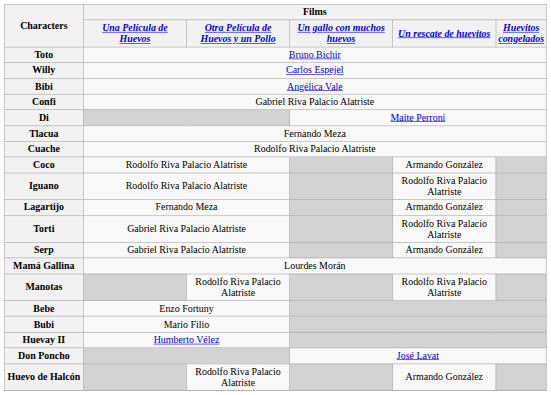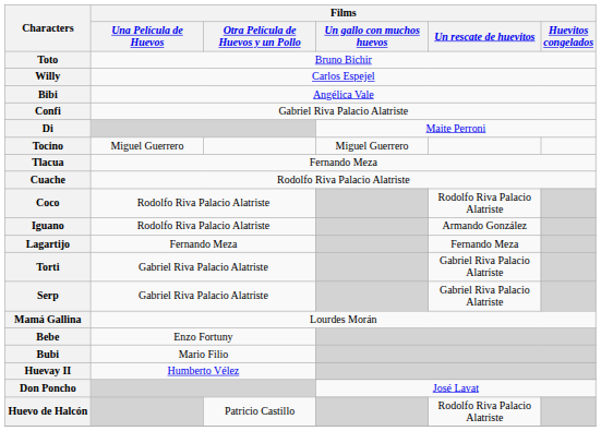 <table class="wikitable"  style="text-align:center; width:99%;">
 <tr>
 <th rowspan="2" style="width:15%;">Characters</th>
 <th colspan="5">Films</th>
 </tr>
 <tr>
 <th style="text-align:center; width:20%;"><em><a href='#'>Una Película de Huevos</a></em></th>
 <th style="text-align:center; width:20%;"><em><a href='#'>Otra Película de Huevos y un Pollo</a></em></th>
 <th style="text-align:center; width:20%;"><em><a href='#'>Un gallo con muchos huevos</a></em></th>
 <th style="text-align:center; width:20%;"><em><a href='#'>Un rescate de huevitos</a></em></th>
 <th style="text-align:center; width:20%;"><em><a href='#'>Huevitos congelados</a></em></th>
 </tr>
 <tr>
 <th>Toto</th>
 <td colspan="5"><a href='#'>Bruno Bichir</a></td>
 </tr>
 <tr>
 <th>Willy</th>
 <td colspan="5"><a href='#'>Carlos Espejel</a></td>
 </tr>
 <tr>
 <th>Bibi</th>
 <td colspan="5"><a href='#'>Angélica Vale</a></td>
 </tr>
 <tr>
 <th>Confi</th>
 <td colspan="5">Gabriel Riva Palacio Alatriste</td>
 </tr>
 <tr>
 <th>Di</th>
 <td colspan="2" style="background:#d3d3d3;"></td>
 <td colspan="3"><a href='#'>Maite Perroni</a></td>
 </tr>
 <tr>
+<th>Tocino</th>
+<td>Miguel Guerrero<br></td>
+<td></td>
+<td>Miguel Guerrero<br></td>
+<td></td>
+<td></td>
+</tr>
+<tr>
 <th>Tlacua</th>
 <td colspan="5">Fernando Meza</td>
 </tr>
 <tr>
 <th>Cuache</th>
 <td colspan="5">Rodolfo Riva Palacio Alatriste</td>
 </tr>
 <tr>
 <th>Coco</th>
 <td colspan="2">Rodolfo Riva Palacio Alatriste</td>
 <td style="background:#d3d3d3;"></td>
-<td>Armando González</td>
+<td>Rodolfo Riva Palacio Alatriste</td>
 <td style="background:#d3d3d3;"></td>
 </tr>
 <tr>
 <th>Iguano</th>
 <td colspan="2">Rodolfo Riva Palacio Alatriste</td>
 <td style="background:#d3d3d3;"></td>
-<td>Rodolfo Riva Palacio Alatriste</td>
+<td>Armando González</td>
 <td style="background:#d3d3d3;"></td>
 </tr>
 <tr>
 <th>Lagartijo</th>
 <td colspan="2">Fernando Meza</td>
 <td style="background:#d3d3d3;"></td>
-<td>Armando González</td>
+<td>Fernando Meza</td>
 <td style="background:#d3d3d3;"></td>
 </tr>
 <tr>
 <th>Torti</th>
 <td colspan="2">Gabriel Riva Palacio Alatriste</td>
 <td style="background:#d3d3d3;"></td>
-<td>Rodolfo Riva Palacio Alatriste</td>
+<td>Gabriel Riva Palacio Alatriste</td>
 <td style="background:#d3d3d3;"></td>
 </tr>
 <tr>
 <th>Serp</th>
 <td colspan="2">Gabriel Riva Palacio Alatriste</td>
 <td style="background:#d3d3d3;"></td>
-<td>Armando González</td>
+<td>Gabriel Riva Palacio Alatriste</td>
 <td style="background:#d3d3d3;"></td>
 </tr>
 <tr>
 <th>Mamá Gallina</th>
 <td colspan="5">Lourdes Morán</td>
-</tr>
-<tr>
-<th>Manotas</th>
-<td style="background:#d3d3d3;"></td>
-<td>Rodolfo Riva Palacio Alatriste</td>
-<td style="background:#d3d3d3;"></td>
-<td>Rodolfo Riva Palacio Alatriste</td>
-<td style="background:#d3d3d3;"></td>
 </tr>
 <tr>
 <th>Bebe</th>
 <td colspan="2">Enzo Fortuny</td>
 <td colspan="3" style="background:#d3d3d3;"></td>
 </tr>
 <tr>
 <th>Bubi</th>
 <td colspan="2">Mario Filio</td>
 <td colspan="3" style="background:#d3d3d3;"></td>
 </tr>
 <tr>
 <th>Huevay II</th>
 <td colspan="2"><a href='#'>Humberto Vélez</a></td>
 <td colspan="3" style="background:#d3d3d3;"></td>
 </tr>
 <tr>
 <th>Don Poncho</th>
 <td colspan="2" style="background:#d3d3d3;"></td>
 <td colspan="3"><a href='#'>José Lavat</a><br></td>
 </tr>
 <tr>
 <th>Huevo de Halcón</th>
 <td style="background:#d3d3d3;"></td>
+<td>Patricio Castillo</td>
+<td style="background:#d3d3d3;"></td>
 <td>Rodolfo Riva Palacio Alatriste</td>
-<td style="background:#d3d3d3;"></td>
-<td>Armando González</td>
 <td style="background:#d3d3d3;"></td>
 </tr>
 <tr>
 </tr>
 </table>
